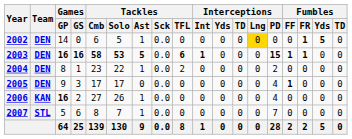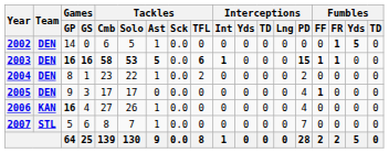 <table class="wikitable" style="text-align:center">
 <tr>
 <th rowspan="2">Year</th>
 <th rowspan="2">Team</th>
 <th colspan="2">Games</th>
 <th colspan="5">Tackles</th>
 <th colspan="5">Interceptions</th>
 <th colspan="4">Fumbles</th>
 </tr>
 <tr>
 <th>GP</th>
 <th>GS</th>
 <th>Cmb</th>
 <th>Solo</th>
 <th>Ast</th>
 <th>Sck</th>
 <th>TFL</th>
 <th>Int</th>
 <th>Yds</th>
 <th>TD</th>
 <th>Lng</th>
 <th>PD</th>
 <th>FF</th>
 <th>FR</th>
 <th>Yds</th>
 <th>TD</th>
 </tr>
 <tr>
 <th><a href='#'>2002</a></th>
 <th><a href='#'>DEN</a></th>
 <td>14</td>
 <td>0</td>
 <td>6</td>
 <td>5</td>
 <td>1</td>
 <td>0.0</td>
 <td>0</td>
 <td>0</td>
 <td>0</td>
 <td>0</td>
-<td style="background: gold;">0</td>
+<td>0</td>
 <td>0</td>
 <td>0</td>
 <td><strong>1</strong></td>
 <td><strong>5</strong></td>
 <td>0</td>
 </tr>
 <tr>
 <th><a href='#'>2003</a></th>
 <th><a href='#'>DEN</a></th>
 <td><strong>16</strong></td>
 <td><strong>16</strong></td>
 <td><strong>58</strong></td>
 <td><strong>53</strong></td>
 <td><strong>5</strong></td>
 <td>0.0</td>
 <td><strong>6</strong></td>
 <td><strong>1</strong></td>
 <td>0</td>
 <td>0</td>
 <td>0</td>
 <td><strong>15</strong></td>
 <td><strong>1</strong></td>
 <td><strong>1</strong></td>
 <td>0</td>
 <td>0</td>
 </tr>
 <tr>
 <th><a href='#'>2004</a></th>
 <th><a href='#'>DEN</a></th>
 <td>8</td>
 <td>1</td>
 <td>23</td>
 <td>22</td>
 <td>1</td>
 <td>0.0</td>
 <td>2</td>
 <td>0</td>
 <td>0</td>
 <td>0</td>
 <td>0</td>
 <td>2</td>
 <td>0</td>
 <td>0</td>
 <td>0</td>
 <td>0</td>
 </tr>
 <tr>
 <th><a href='#'>2005</a></th>
 <th><a href='#'>DEN</a></th>
 <td>9</td>
 <td>3</td>
 <td>17</td>
 <td>17</td>
 <td>0</td>
 <td>0.0</td>
 <td>0</td>
 <td>0</td>
 <td>0</td>
 <td>0</td>
 <td>0</td>
 <td>4</td>
 <td><strong>1</strong></td>
 <td>0</td>
 <td>0</td>
 <td>0</td>
 </tr>
 <tr>
 <th><a href='#'>2006</a></th>
 <th><a href='#'>KAN</a></th>
 <td><strong>16</strong></td>
-<td>2</td>
+<td>4</td>
 <td>27</td>
 <td>26</td>
 <td>1</td>
 <td>0.0</td>
 <td>0</td>
 <td>0</td>
 <td>0</td>
 <td>0</td>
 <td>0</td>
 <td>4</td>
 <td>0</td>
 <td>0</td>
 <td>0</td>
 <td>0</td>
 </tr>
 <tr>
 <th><a href='#'>2007</a></th>
 <th><a href='#'>STL</a></th>
 <td>5</td>
 <td>6</td>
 <td>8</td>
 <td>7</td>
 <td>1</td>
 <td>0.0</td>
 <td>0</td>
 <td>0</td>
 <td>0</td>
 <td>0</td>
 <td>0</td>
 <td>7</td>
 <td>0</td>
 <td>0</td>
 <td>0</td>
 <td>0</td>
 </tr>
 <tr>
 <th colspan="2"></th>
 <th>64</th>
 <th>25</th>
 <th>139</th>
 <th>130</th>
 <th>9</th>
 <th>0.0</th>
 <th>8</th>
 <th>1</th>
 <th>0</th>
 <th>0</th>
 <th>0</th>
 <th>28</th>
 <th>2</th>
 <th>2</th>
 <th>5</th>
 <th>0</th>
 </tr>
 </table>
